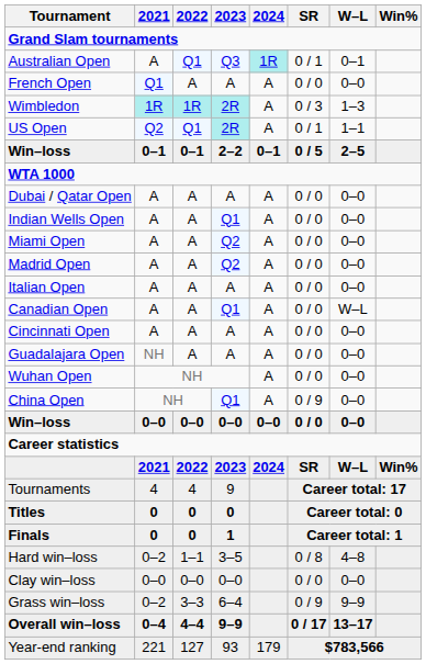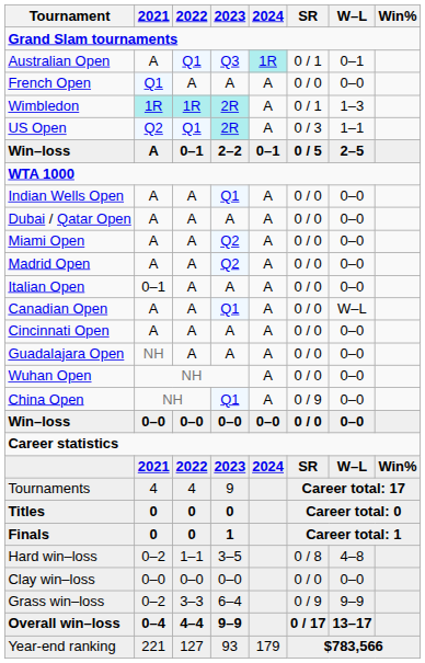 <table class=wikitable style=text-align:center>
 <tr>
 <th>Tournament</th>
 <th><a href='#'>2021</a></th>
 <th><a href='#'>2022</a></th>
 <th><a href='#'>2023</a></th>
 <th><a href='#'>2024</a></th>
 <th>SR</th>
 <th>W–L</th>
 <th>Win%</th>
 </tr>
 <tr>
 <td colspan=8 style=text-align:left><strong><a href='#'>Grand Slam tournaments</a></strong></td>
 </tr>
 <tr>
 <td style=text-align:left><a href='#'>Australian Open</a></td>
 <td>A</td>
 <td style=background:#f0f8ff><a href='#'>Q1</a></td>
 <td style=background:#f0f8ff><a href='#'>Q3</a></td>
 <td style=background:#afeeee><a href='#'>1R</a></td>
 <td>0 / 1</td>
 <td>0–1</td>
 <td></td>
 </tr>
 <tr>
 <td style=text-align:left><a href='#'>French Open</a></td>
 <td style=background:#f0f8ff><a href='#'>Q1</a></td>
 <td>A</td>
 <td>A</td>
 <td>A</td>
 <td>0 / 0</td>
 <td>0–0</td>
 <td></td>
 </tr>
 <tr>
 <td style=text-align:left><a href='#'>Wimbledon</a></td>
 <td style=background:#afeeee><a href='#'>1R</a></td>
 <td style=background:#afeeee><a href='#'>1R</a></td>
 <td style=background:#afeeee><a href='#'>2R</a></td>
 <td>A</td>
-<td>0 / 3</td>
+<td>0 / 1</td>
 <td>1–3</td>
 <td></td>
 </tr>
 <tr>
 <td style=text-align:left><a href='#'>US Open</a></td>
 <td style=background:#f0f8ff><a href='#'>Q2</a></td>
 <td style=background:#f0f8ff><a href='#'>Q1</a></td>
 <td style=background:#afeeee><a href='#'>2R</a></td>
 <td>A</td>
-<td>0 / 1</td>
+<td>0 / 3</td>
 <td>1–1</td>
 <td></td>
 </tr>
 <tr style=background:#efefef;font-weight:bold>
 <td style=text-align:left>Win–loss</td>
-<td>0–1</td>
+<td>A</td>
 <td>0–1</td>
 <td>2–2</td>
 <td>0–1</td>
 <td>0 / 5</td>
 <td>2–5</td>
 <td></td>
 </tr>
 <tr>
 <td colspan=8 style=text-align:left><strong><a href='#'>WTA 1000</a></strong></td>
 </tr>
 <tr>
-<td style=text-align:left><a href='#'>Dubai</a> / <a href='#'>Qatar Open</a></td>
+<td style=text-align:left><a href='#'>Indian Wells Open</a></td>
 <td>A</td>
 <td>A</td>
-<td>A</td>
+<td style=background:#f0f8ff><a href='#'>Q1</a></td>
 <td>A</td>
 <td>0 / 0</td>
 <td>0–0</td>
 <td></td>
 </tr>
 <tr>
-<td style=text-align:left><a href='#'>Indian Wells Open</a></td>
+<td style=text-align:left><a href='#'>Dubai</a> / <a href='#'>Qatar Open</a></td>
 <td>A</td>
 <td>A</td>
-<td style=background:#f0f8ff><a href='#'>Q1</a></td>
+<td>A</td>
 <td>A</td>
 <td>0 / 0</td>
 <td>0–0</td>
 <td></td>
 </tr>
 <tr>
 <td style=text-align:left><a href='#'>Miami Open</a></td>
 <td>A</td>
 <td>A</td>
 <td style=background:#f0f8ff><a href='#'>Q2</a></td>
 <td>A</td>
 <td>0 / 0</td>
 <td>0–0</td>
 <td></td>
 </tr>
 <tr>
 <td style=text-align:left><a href='#'>Madrid Open</a></td>
 <td>A</td>
 <td>A</td>
 <td style=background:#f0f8ff><a href='#'>Q2</a></td>
 <td>A</td>
 <td>0 / 0</td>
 <td>0–0</td>
 <td></td>
 </tr>
 <tr>
 <td style=text-align:left><a href='#'>Italian Open</a></td>
-<td>A</td>
+<td>0–1</td>
 <td>A</td>
 <td>A</td>
 <td>A</td>
 <td>0 / 0</td>
 <td>0–0</td>
 <td></td>
 </tr>
 <tr>
 <td style=text-align:left><a href='#'>Canadian Open</a></td>
 <td>A</td>
 <td>A</td>
 <td style=background:#f0f8ff><a href='#'>Q1</a></td>
 <td>A</td>
 <td>0 / 0</td>
 <td>W–L</td>
 <td></td>
 </tr>
 <tr>
 <td style=text-align:left><a href='#'>Cincinnati Open</a></td>
 <td>A</td>
 <td>A</td>
 <td>A</td>
 <td>A</td>
 <td>0 / 0</td>
 <td>0–0</td>
 <td></td>
 </tr>
 <tr>
 <td style=text-align:left><a href='#'>Guadalajara Open</a></td>
 <td style=color:#767676>NH</td>
 <td>A</td>
 <td>A</td>
 <td>A</td>
 <td>0 / 0</td>
 <td>0–0</td>
 <td></td>
 </tr>
 <tr>
 <td style=text-align:left><a href='#'>Wuhan Open</a></td>
 <td colspan=3 style=color:#767676>NH</td>
 <td>A</td>
 <td>0 / 0</td>
 <td>0–0</td>
 <td></td>
 </tr>
 <tr>
 <td style=text-align:left><a href='#'>China Open</a></td>
 <td colspan=2 style=color:#767676>NH</td>
 <td style=background:#f0f8ff><a href='#'>Q1</a></td>
 <td>A</td>
 <td>0 / 9</td>
 <td>0–0</td>
 <td></td>
 </tr>
 <tr style=font-weight:bold;background:#efefef>
 <td style=text-align:left>Win–loss</td>
 <td>0–0</td>
 <td>0–0</td>
 <td>0–0</td>
 <td>0–0</td>
 <td>0 / 0</td>
 <td>0–0</td>
 <td></td>
 </tr>
 <tr>
 <td colspan=8 style=text-align:left><strong>Career statistics</strong></td>
 </tr>
 <tr style=font-weight:bold;background:#efefef>
 <td></td>
 <td><a href='#'>2021</a></td>
 <td><a href='#'>2022</a></td>
 <td><a href='#'>2023</a></td>
 <td><a href='#'>2024</a></td>
 <td>SR</td>
 <td>W–L</td>
 <td>Win%</td>
 </tr>
 <tr style=background:#efefef>
 <td style=text-align:left>Tournaments</td>
 <td>4</td>
 <td>4</td>
 <td>9</td>
 <td></td>
 <td colspan=3><strong>Career total: 17</strong></td>
 </tr>
 <tr style=font-weight:bold;background:#efefef>
 <td style=text-align:left>Titles</td>
 <td>0</td>
 <td>0</td>
 <td>0</td>
 <td></td>
 <td colspan=3>Career total: 0</td>
 </tr>
 <tr style=font-weight:bold;background:#efefef>
 <td style=text-align:left>Finals</td>
 <td>0</td>
 <td>0</td>
 <td>1</td>
 <td></td>
 <td colspan=3>Career total: 1</td>
 </tr>
 <tr style=background:#efefef>
 <td style=text-align:left>Hard win–loss</td>
 <td>0–2</td>
 <td>1–1</td>
 <td>3–5</td>
 <td></td>
 <td>0 / 8</td>
 <td>4–8</td>
 <td></td>
 </tr>
 <tr style=background:#efefef>
 <td style=text-align:left>Clay win–loss</td>
 <td>0–0</td>
 <td>0–0</td>
 <td>0–0</td>
 <td></td>
 <td>0 / 0</td>
 <td>0–0</td>
 <td></td>
 </tr>
 <tr style=background:#efefef>
 <td style=text-align:left>Grass win–loss</td>
 <td>0–2</td>
 <td>3–3</td>
 <td>6–4</td>
 <td></td>
 <td>0 / 9</td>
 <td>9–9</td>
 <td></td>
 </tr>
 <tr style=background:#efefef;font-weight:bold>
 <td style=text-align:left>Overall win–loss</td>
 <td>0–4</td>
 <td>4–4</td>
 <td>9–9</td>
 <td></td>
 <td>0 / 17</td>
 <td>13–17</td>
 <td></td>
 </tr>
 <tr style=background:#efefef>
 <td style=text-align:left>Year-end ranking</td>
 <td>221</td>
 <td>127</td>
 <td>93</td>
 <td>179</td>
 <td colspan=3><strong>$783,566</strong></td>
 </tr>
 </table>
